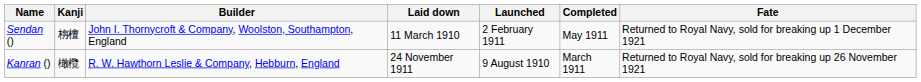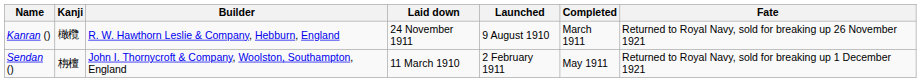 <table class="wikitable" style="font-size:90%;">
 <tr>
 <th>Name</th>
 <th>Kanji</th>
 <th>Builder</th>
 <th>Laid down</th>
 <th>Launched</th>
 <th>Completed</th>
 <th>Fate</th>
 </tr>
 <tr>
+<td><a href='#'><em>Kanran</em></a> ()</td>
+<td>橄欖</td>
+<td><a href='#'>R. W. Hawthorn Leslie & Company</a>, <a href='#'>Hebburn</a>, <a href='#'>England</a></td>
+<td>24 November 1911</td>
+<td>9 August 1910</td>
+<td>March 1911</td>
+<td>Returned to Royal Navy, sold for breaking up 26 November 1921</td>
+</tr>
+<tr>
 <td><a href='#'><em>Sendan</em></a> ()</td>
 <td>栴檀</td>
 <td><a href='#'>John I. Thornycroft & Company</a>, <a href='#'>Woolston, Southampton</a>, England</td>
 <td>11 March 1910</td>
 <td>2 February 1911</td>
 <td>May 1911</td>
 <td>Returned to Royal Navy, sold for breaking up 1 December 1921</td>
 </tr>
-<tr>
-<td><a href='#'><em>Kanran</em></a> ()</td>
-<td>橄欖</td>
-<td><a href='#'>R. W. Hawthorn Leslie & Company</a>, <a href='#'>Hebburn</a>, <a href='#'>England</a></td>
-<td>24 November 1911</td>
-<td>9 August 1910</td>
-<td>March 1911</td>
-<td>Returned to Royal Navy, sold for breaking up 26 November 1921</td>
-</tr>
 </table>
